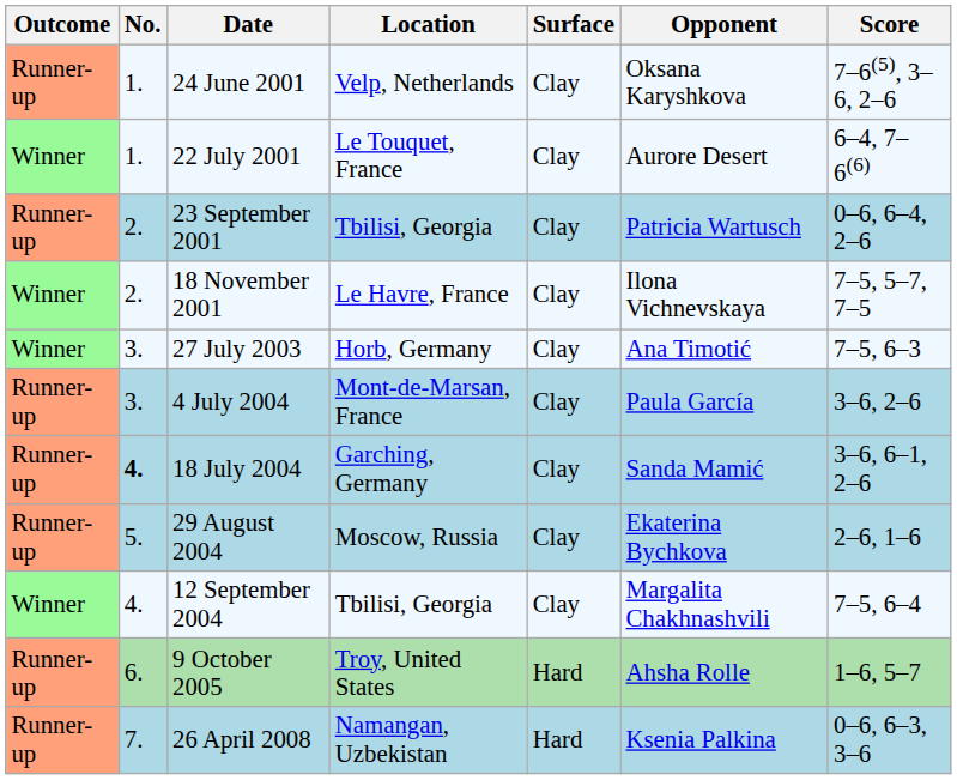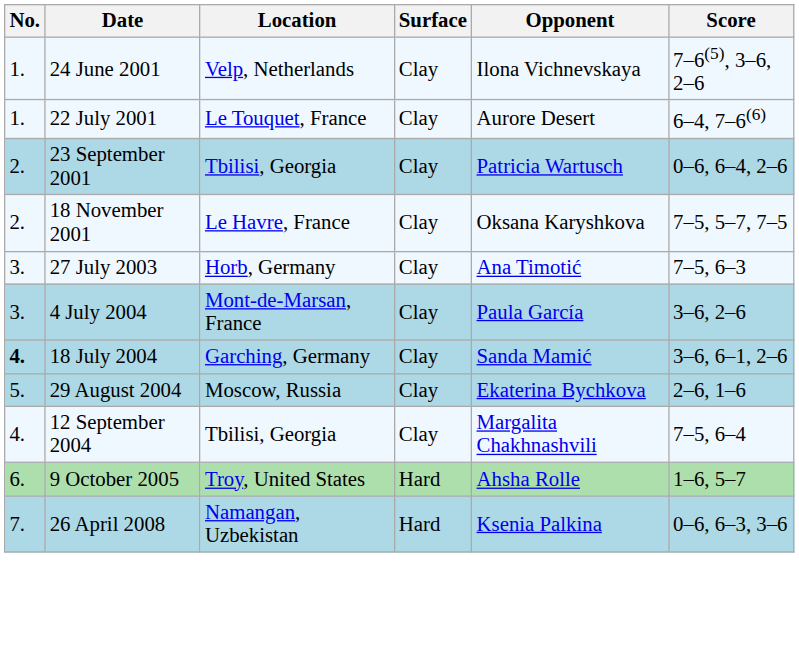 <table class="sortable wikitable">
 <tr>
-<th>Outcome</th>
 <th>No.</th>
 <th>Date</th>
 <th>Location</th>
 <th>Surface</th>
 <th>Opponent</th>
 <th class="unsortable">Score</th>
 </tr>
 <tr style="background:#f0f8ff;">
-<td bgcolor="FFA07A">Runner-up</td>
 <td>1.</td>
 <td>24 June 2001</td>
 <td><a href='#'>Velp</a>, Netherlands</td>
 <td>Clay</td>
-<td> Oksana Karyshkova</td>
+<td> Ilona Vichnevskaya</td>
 <td>7–6<sup>(5)</sup>, 3–6, 2–6</td>
 </tr>
 <tr style="background:#f0f8ff;">
-<td bgcolor="98FB98">Winner</td>
 <td>1.</td>
 <td>22 July 2001</td>
 <td><a href='#'>Le Touquet</a>, France</td>
 <td>Clay</td>
 <td> Aurore Desert</td>
 <td>6–4, 7–6<sup>(6)</sup></td>
 </tr>
 <tr style="background:lightblue;">
-<td bgcolor="FFA07A">Runner-up</td>
 <td>2.</td>
 <td>23 September 2001</td>
 <td><a href='#'>Tbilisi</a>, Georgia</td>
 <td>Clay</td>
 <td> <a href='#'>Patricia Wartusch</a></td>
 <td>0–6, 6–4, 2–6</td>
 </tr>
 <tr style="background:#f0f8ff;">
-<td bgcolor="98FB98">Winner</td>
 <td>2.</td>
 <td>18 November 2001</td>
 <td><a href='#'>Le Havre</a>, France</td>
 <td>Clay</td>
-<td> Ilona Vichnevskaya</td>
+<td> Oksana Karyshkova</td>
 <td>7–5, 5–7, 7–5</td>
 </tr>
 <tr bgcolor="#f0f8ff">
-<td bgcolor="98FB98">Winner</td>
 <td>3.</td>
 <td>27 July 2003</td>
 <td><a href='#'>Horb</a>, Germany</td>
 <td>Clay</td>
 <td> <a href='#'>Ana Timotić</a></td>
 <td>7–5, 6–3</td>
 </tr>
 <tr style="background:lightblue;">
-<td bgcolor="FFA07A">Runner-up</td>
 <td>3.</td>
 <td>4 July 2004</td>
 <td><a href='#'>Mont-de-Marsan</a>, France</td>
 <td>Clay</td>
 <td> <a href='#'>Paula García</a></td>
 <td>3–6, 2–6</td>
 </tr>
 <tr style="background:lightblue;">
-<td bgcolor="FFA07A">Runner-up</td>
 <td><strong>4.</strong></td>
 <td>18 July 2004</td>
 <td><a href='#'>Garching</a>, Germany</td>
 <td>Clay</td>
 <td> <a href='#'>Sanda Mamić</a></td>
 <td>3–6, 6–1, 2–6</td>
 </tr>
 <tr style="background:lightblue;">
-<td bgcolor="FFA07A">Runner-up</td>
 <td>5.</td>
 <td>29 August 2004</td>
 <td>Moscow, Russia</td>
 <td>Clay</td>
 <td> <a href='#'>Ekaterina Bychkova</a></td>
 <td>2–6, 1–6</td>
 </tr>
 <tr style="background:#f0f8ff;">
-<td bgcolor="98FB98">Winner</td>
 <td>4.</td>
 <td>12 September 2004</td>
 <td>Tbilisi, Georgia</td>
 <td>Clay</td>
 <td> <a href='#'>Margalita Chakhnashvili</a></td>
 <td>7–5, 6–4</td>
 </tr>
 <tr style="background:#addfad;">
-<td bgcolor="FFA07A">Runner-up</td>
 <td>6.</td>
 <td>9 October 2005</td>
 <td><a href='#'>Troy</a>, United States</td>
 <td>Hard</td>
 <td> <a href='#'>Ahsha Rolle</a></td>
 <td>1–6, 5–7</td>
 </tr>
 <tr style="background:lightblue;">
-<td bgcolor="FFA07A">Runner-up</td>
 <td>7.</td>
 <td>26 April 2008</td>
 <td><a href='#'>Namangan</a>, Uzbekistan</td>
 <td>Hard</td>
 <td> <a href='#'>Ksenia Palkina</a></td>
 <td>0–6, 6–3, 3–6</td>
 </tr>
 </table>
